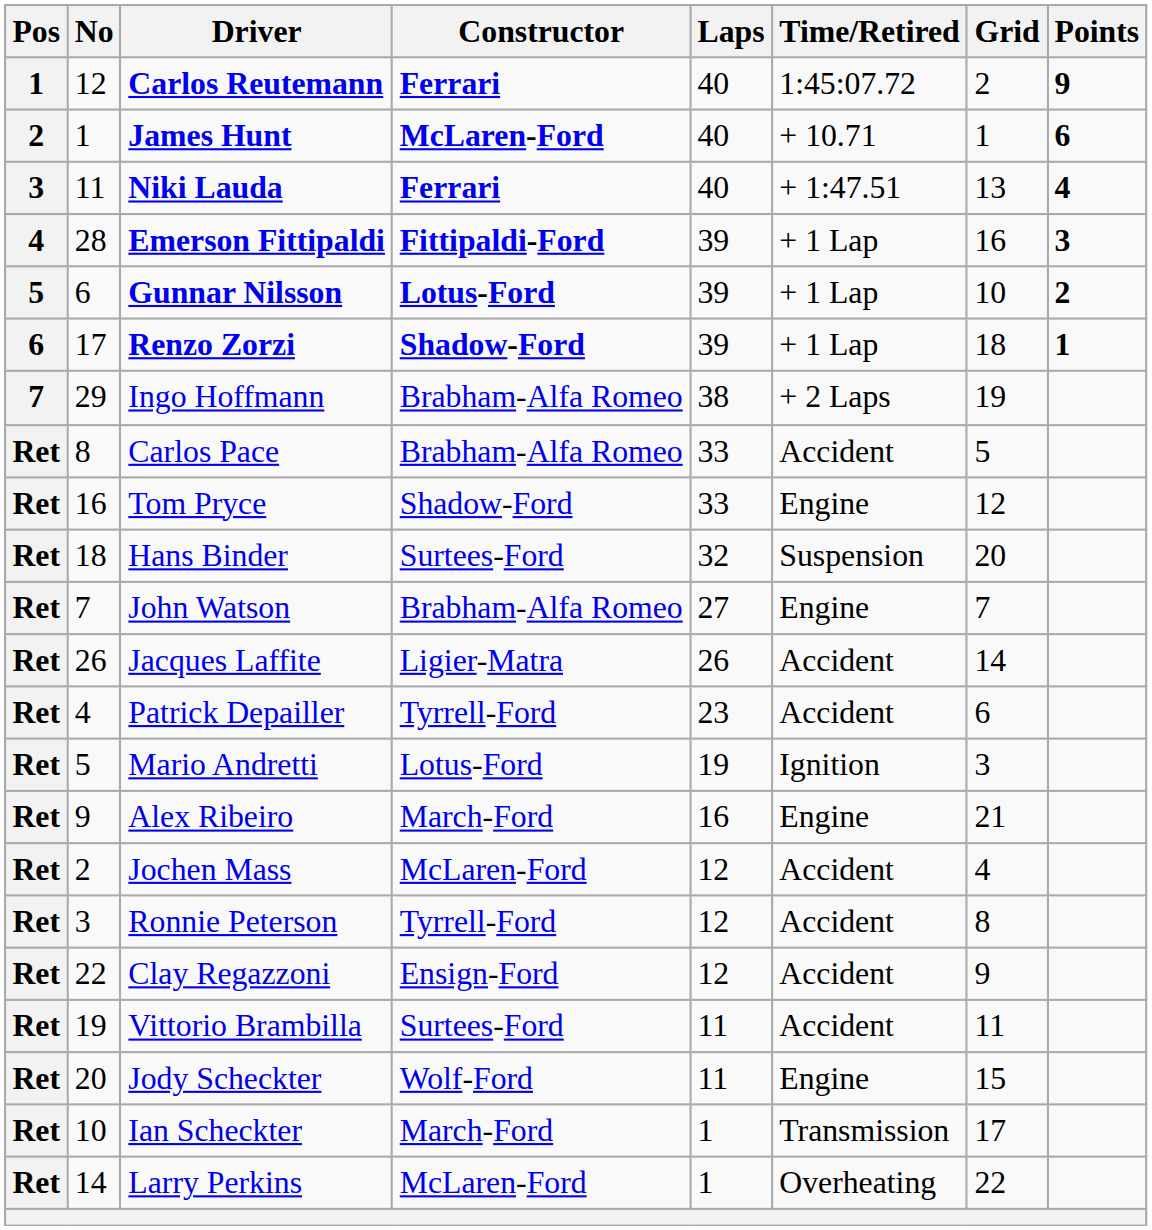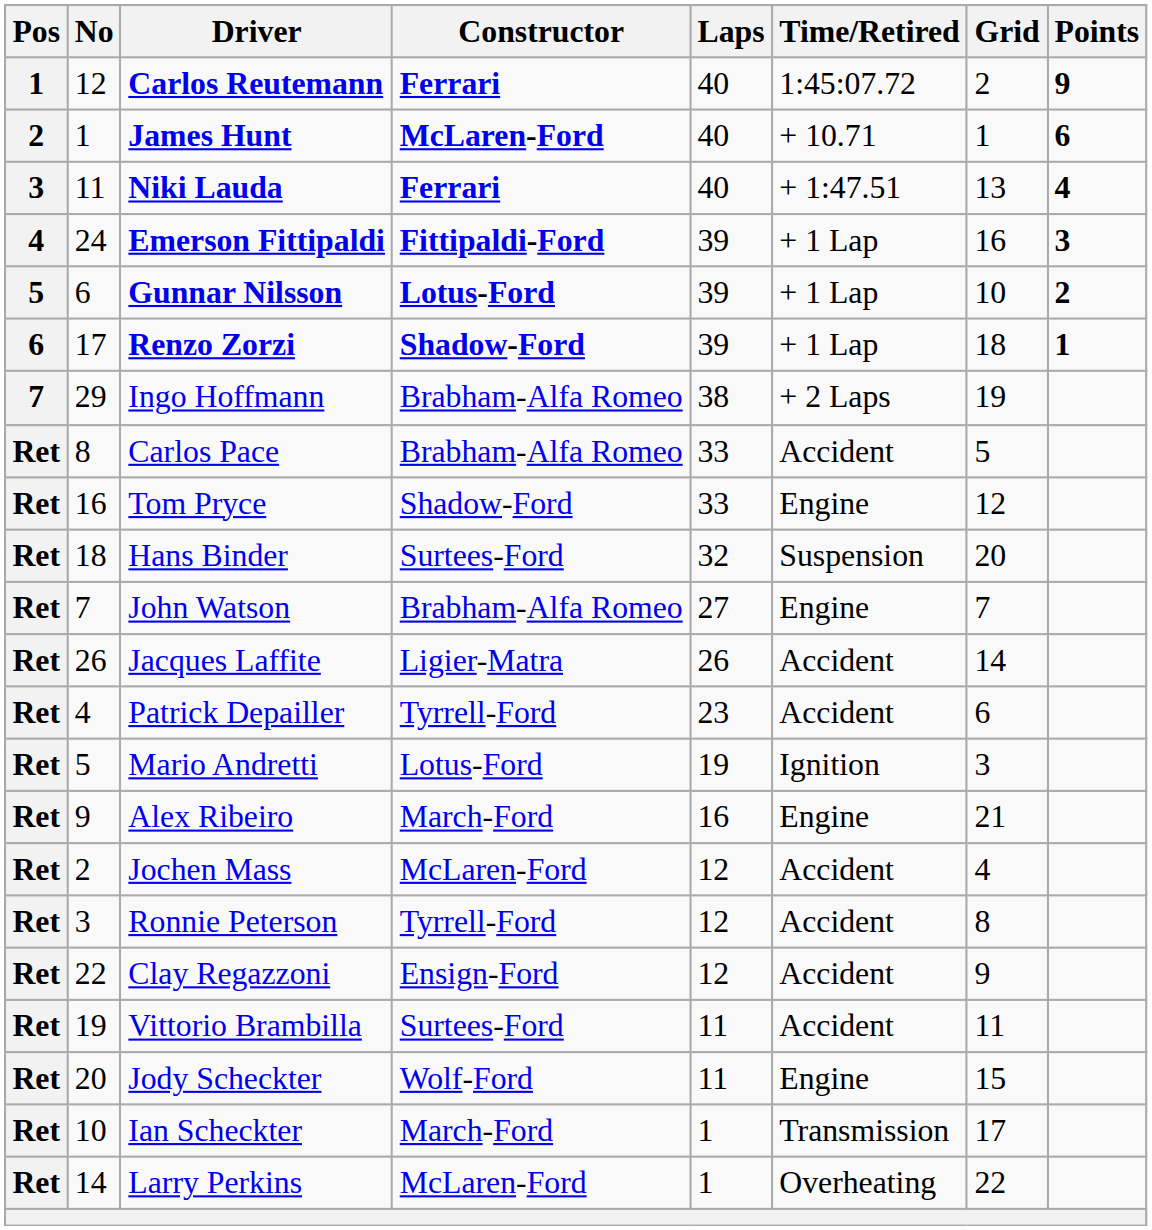 <table class="wikitable" style="font-size: 95%;">
 <tr>
 <th>Pos</th>
 <th>No</th>
 <th>Driver</th>
 <th>Constructor</th>
 <th>Laps</th>
 <th>Time/Retired</th>
 <th>Grid</th>
 <th>Points</th>
 </tr>
 <tr>
 <th>1</th>
 <td>12</td>
 <td> <strong><a href='#'>Carlos Reutemann</a></strong></td>
 <td><strong><a href='#'>Ferrari</a></strong></td>
 <td>40</td>
 <td>1:45:07.72</td>
 <td>2</td>
 <td><strong>9</strong></td>
 </tr>
 <tr>
 <th>2</th>
 <td>1</td>
 <td> <strong><a href='#'>James Hunt</a></strong></td>
 <td><strong><a href='#'>McLaren</a>-<a href='#'>Ford</a></strong></td>
 <td>40</td>
 <td>+ 10.71</td>
 <td>1</td>
 <td><strong>6</strong></td>
 </tr>
 <tr>
 <th>3</th>
 <td>11</td>
 <td> <strong><a href='#'>Niki Lauda</a></strong></td>
 <td><strong><a href='#'>Ferrari</a></strong></td>
 <td>40</td>
 <td>+ 1:47.51</td>
 <td>13</td>
 <td><strong>4</strong></td>
 </tr>
 <tr>
 <th>4</th>
-<td>28</td>
+<td>24</td>
 <td> <strong><a href='#'>Emerson Fittipaldi</a></strong></td>
 <td><strong><a href='#'>Fittipaldi</a>-<a href='#'>Ford</a></strong></td>
 <td>39</td>
 <td>+ 1 Lap</td>
 <td>16</td>
 <td><strong>3</strong></td>
 </tr>
 <tr>
 <th>5</th>
 <td>6</td>
 <td> <strong><a href='#'>Gunnar Nilsson</a></strong></td>
 <td><strong><a href='#'>Lotus</a>-<a href='#'>Ford</a></strong></td>
 <td>39</td>
 <td>+ 1 Lap</td>
 <td>10</td>
 <td><strong>2</strong></td>
 </tr>
 <tr>
 <th>6</th>
 <td>17</td>
 <td> <strong><a href='#'>Renzo Zorzi</a></strong></td>
 <td><strong><a href='#'>Shadow</a>-<a href='#'>Ford</a></strong></td>
 <td>39</td>
 <td>+ 1 Lap</td>
 <td>18</td>
 <td><strong>1</strong></td>
 </tr>
 <tr>
 <th>7</th>
 <td>29</td>
 <td> <a href='#'>Ingo Hoffmann</a></td>
 <td><a href='#'>Brabham</a>-<a href='#'>Alfa Romeo</a></td>
 <td>38</td>
 <td>+ 2 Laps</td>
 <td>19</td>
 <td> </td>
 </tr>
 <tr>
 <th>Ret</th>
 <td>8</td>
 <td> <a href='#'>Carlos Pace</a></td>
 <td><a href='#'>Brabham</a>-<a href='#'>Alfa Romeo</a></td>
 <td>33</td>
 <td>Accident</td>
 <td>5</td>
 <td> </td>
 </tr>
 <tr>
 <th>Ret</th>
 <td>16</td>
 <td> <a href='#'>Tom Pryce</a></td>
 <td><a href='#'>Shadow</a>-<a href='#'>Ford</a></td>
 <td>33</td>
 <td>Engine</td>
 <td>12</td>
 <td> </td>
 </tr>
 <tr>
 <th>Ret</th>
 <td>18</td>
 <td> <a href='#'>Hans Binder</a></td>
 <td><a href='#'>Surtees</a>-<a href='#'>Ford</a></td>
 <td>32</td>
 <td>Suspension</td>
 <td>20</td>
 <td> </td>
 </tr>
 <tr>
 <th>Ret</th>
 <td>7</td>
 <td> <a href='#'>John Watson</a></td>
 <td><a href='#'>Brabham</a>-<a href='#'>Alfa Romeo</a></td>
 <td>27</td>
 <td>Engine</td>
 <td>7</td>
 <td> </td>
 </tr>
 <tr>
 <th>Ret</th>
 <td>26</td>
 <td> <a href='#'>Jacques Laffite</a></td>
 <td><a href='#'>Ligier</a>-<a href='#'>Matra</a></td>
 <td>26</td>
 <td>Accident</td>
 <td>14</td>
 <td> </td>
 </tr>
 <tr>
 <th>Ret</th>
 <td>4</td>
 <td> <a href='#'>Patrick Depailler</a></td>
 <td><a href='#'>Tyrrell</a>-<a href='#'>Ford</a></td>
 <td>23</td>
 <td>Accident</td>
 <td>6</td>
 <td> </td>
 </tr>
 <tr>
 <th>Ret</th>
 <td>5</td>
 <td> <a href='#'>Mario Andretti</a></td>
 <td><a href='#'>Lotus</a>-<a href='#'>Ford</a></td>
 <td>19</td>
 <td>Ignition</td>
 <td>3</td>
 <td> </td>
 </tr>
 <tr>
 <th>Ret</th>
 <td>9</td>
 <td> <a href='#'>Alex Ribeiro</a></td>
 <td><a href='#'>March</a>-<a href='#'>Ford</a></td>
 <td>16</td>
 <td>Engine</td>
 <td>21</td>
 <td> </td>
 </tr>
 <tr>
 <th>Ret</th>
 <td>2</td>
 <td> <a href='#'>Jochen Mass</a></td>
 <td><a href='#'>McLaren</a>-<a href='#'>Ford</a></td>
 <td>12</td>
 <td>Accident</td>
 <td>4</td>
 <td> </td>
 </tr>
 <tr>
 <th>Ret</th>
 <td>3</td>
 <td> <a href='#'>Ronnie Peterson</a></td>
 <td><a href='#'>Tyrrell</a>-<a href='#'>Ford</a></td>
 <td>12</td>
 <td>Accident</td>
 <td>8</td>
 <td> </td>
 </tr>
 <tr>
 <th>Ret</th>
 <td>22</td>
 <td> <a href='#'>Clay Regazzoni</a></td>
 <td><a href='#'>Ensign</a>-<a href='#'>Ford</a></td>
 <td>12</td>
 <td>Accident</td>
 <td>9</td>
 <td> </td>
 </tr>
 <tr>
 <th>Ret</th>
 <td>19</td>
 <td> <a href='#'>Vittorio Brambilla</a></td>
 <td><a href='#'>Surtees</a>-<a href='#'>Ford</a></td>
 <td>11</td>
 <td>Accident</td>
 <td>11</td>
 <td> </td>
 </tr>
 <tr>
 <th>Ret</th>
 <td>20</td>
 <td> <a href='#'>Jody Scheckter</a></td>
 <td><a href='#'>Wolf</a>-<a href='#'>Ford</a></td>
 <td>11</td>
 <td>Engine</td>
 <td>15</td>
 <td> </td>
 </tr>
 <tr>
 <th>Ret</th>
 <td>10</td>
 <td> <a href='#'>Ian Scheckter</a></td>
 <td><a href='#'>March</a>-<a href='#'>Ford</a></td>
 <td>1</td>
 <td>Transmission</td>
 <td>17</td>
 <td> </td>
 </tr>
 <tr>
 <th>Ret</th>
 <td>14</td>
 <td> <a href='#'>Larry Perkins</a></td>
 <td><a href='#'>McLaren</a>-<a href='#'>Ford</a></td>
 <td>1</td>
 <td>Overheating</td>
 <td>22</td>
 <td> </td>
 </tr>
 <tr>
 <th colspan="8"></th>
 </tr>
 </table>
